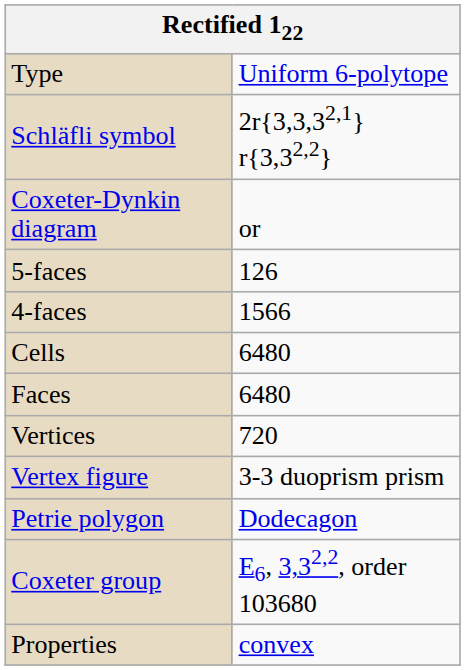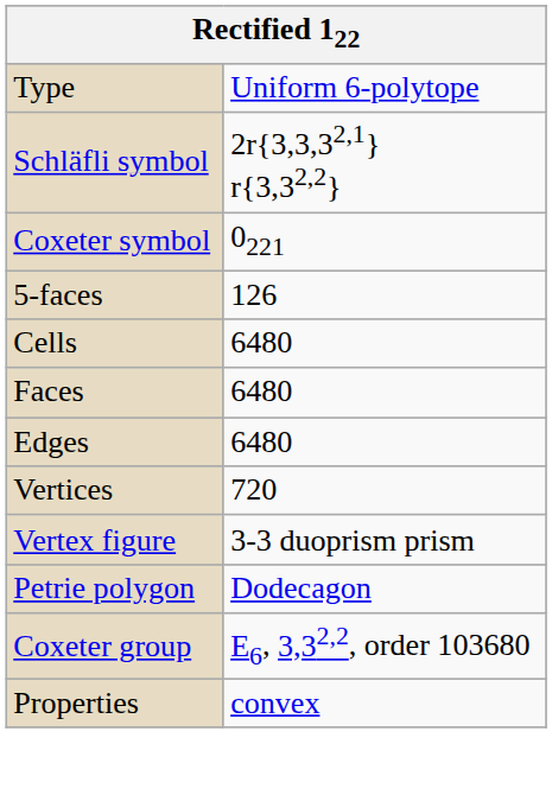 <table class="wikitable" align="right" style="margin-left:10px" width="280">
 <tr>
 <th bgcolor=#e7dcc3 colspan=2>Rectified 1<sub>22</sub></th>
 </tr>
 <tr>
 <td bgcolor=#e7dcc3>Type</td>
 <td><a href='#'>Uniform 6-polytope</a></td>
 </tr>
 <tr>
 <td bgcolor=#e7dcc3><a href='#'>Schläfli symbol</a></td>
 <td>2r{3,3,3<sup>2,1</sup>}<br>r{3,3<sup>2,2</sup>}</td>
 </tr>
 <tr>
-<td bgcolor=#e7dcc3><a href='#'>Coxeter-Dynkin diagram</a></td>
-<td><br>or </td>
+<td bgcolor=#e7dcc3><a href='#'>Coxeter symbol</a></td>
+<td>0<sub>221</sub></td>
 </tr>
 <tr>
 <td bgcolor=#e7dcc3>5-faces</td>
 <td>126</td>
-</tr>
-<tr>
-<td bgcolor=#e7dcc3>4-faces</td>
-<td>1566</td>
 </tr>
 <tr>
 <td bgcolor=#e7dcc3>Cells</td>
 <td>6480</td>
 </tr>
 <tr>
 <td bgcolor=#e7dcc3>Faces</td>
+<td>6480</td>
+</tr>
+<tr>
+<td bgcolor=#e7dcc3>Edges</td>
 <td>6480</td>
 </tr>
 <tr>
 <td bgcolor=#e7dcc3>Vertices</td>
 <td>720</td>
 </tr>
 <tr>
 <td bgcolor=#e7dcc3><a href='#'>Vertex figure</a></td>
 <td>3-3 duoprism prism</td>
 </tr>
 <tr>
 <td bgcolor=#e7dcc3><a href='#'>Petrie polygon</a></td>
 <td><a href='#'>Dodecagon</a></td>
 </tr>
 <tr>
 <td bgcolor=#e7dcc3><a href='#'>Coxeter group</a></td>
 <td><a href='#'>E<sub>6</sub></a>, <a href='#'>3,3<sup>2,2</sup></a>, order 103680</td>
 </tr>
 <tr>
 <td bgcolor=#e7dcc3>Properties</td>
 <td><a href='#'>convex</a></td>
 </tr>
 </table>
